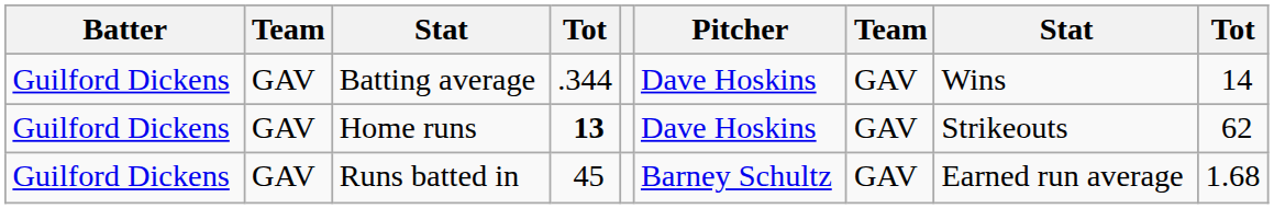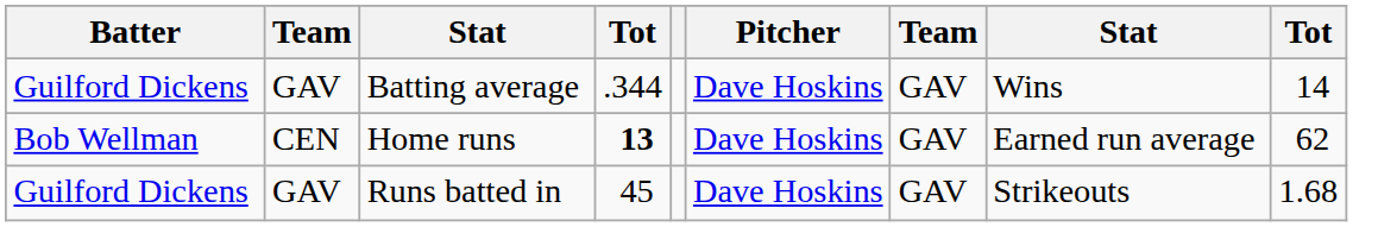 <table class="wikitable">
 <tr>
 <th>Batter</th>
 <th>Team</th>
 <th>Stat</th>
 <th>Tot</th>
 <th></th>
 <th>Pitcher</th>
 <th>Team</th>
 <th>Stat</th>
 <th>Tot</th>
 </tr>
 <tr>
 <td><a href='#'>Guilford Dickens</a> </td>
 <td>GAV</td>
 <td>Batting average </td>
 <td>.344</td>
 <td></td>
 <td><a href='#'>Dave Hoskins</a></td>
 <td>GAV</td>
 <td>Wins</td>
 <td>  14</td>
 </tr>
 <tr>
-<td><a href='#'>Guilford Dickens</a> </td>
-<td>GAV</td>
+<td><a href='#'>Bob Wellman</a></td>
+<td>CEN</td>
 <td>Home runs</td>
 <td><strong>  13</strong></td>
 <td></td>
 <td><a href='#'>Dave Hoskins</a></td>
 <td>GAV</td>
-<td>Strikeouts</td>
+<td>Earned run average </td>
 <td>   62</td>
 </tr>
 <tr>
 <td><a href='#'>Guilford Dickens</a> </td>
 <td>GAV</td>
 <td>Runs batted in</td>
 <td>  45</td>
 <td></td>
-<td><a href='#'>Barney Schultz</a> </td>
+<td><a href='#'>Dave Hoskins</a></td>
 <td>GAV</td>
-<td>Earned run average </td>
+<td>Strikeouts</td>
 <td>1.68</td>
 </tr>
 </table>
